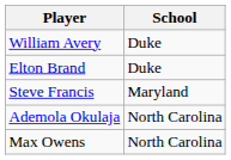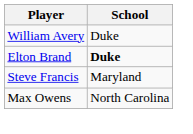 <table class="wikitable sortable">
 <tr>
 <th>Player</th>
 <th>School</th>
 </tr>
 <tr>
 <td><a href='#'>William Avery</a></td>
 <td>Duke</td>
 </tr>
 <tr>
 <td><a href='#'>Elton Brand</a></td>
-<td>Duke</td>
+<td><strong>Duke</strong></td>
 </tr>
 <tr>
 <td><a href='#'>Steve Francis</a></td>
 <td>Maryland</td>
 </tr>
 <tr>
-<td><a href='#'>Ademola Okulaja</a></td>
-<td>North Carolina</td>
-</tr>
-<tr>
 <td>Max Owens</td>
 <td>North Carolina</td>
 </tr>
 </table>
